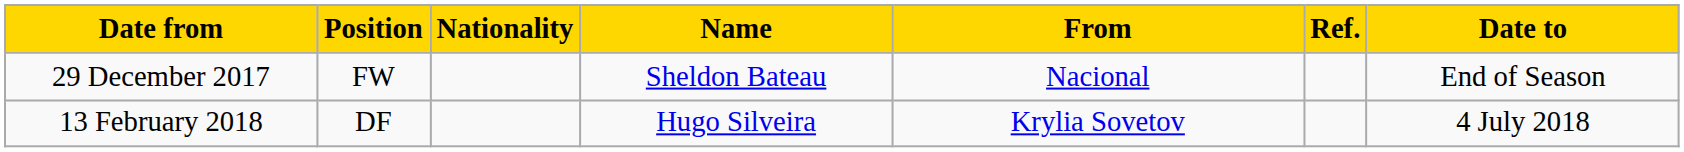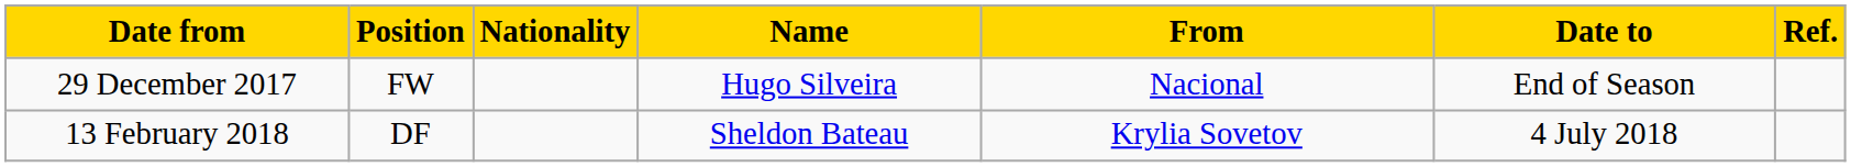 <table class="wikitable" style="text-align:center; font-size:90%; ">
 <tr>
 <th style="background:#FFD700; color:#000000; width:150px;">Date from</th>
 <th style="background:#FFD700; color:#000000; width:50px;">Position</th>
 <th style="background:#FFD700; color:#000000; width:50px;">Nationality</th>
 <th style="background:#FFD700; color:#000000; width:150px;">Name</th>
 <th style="background:#FFD700; color:#000000; width:200px;">From</th>
+<th style="background:#FFD700; color:#000000; width:150px;">Date to</th>
 <th style="background:#FFD700; color:#000000; width:25px;">Ref.</th>
-<th style="background:#FFD700; color:#000000; width:150px;">Date to</th>
 </tr>
 <tr>
 <td>29 December 2017</td>
 <td>FW</td>
 <td></td>
-<td><a href='#'>Sheldon Bateau</a></td>
+<td><a href='#'>Hugo Silveira</a></td>
 <td><a href='#'>Nacional</a></td>
+<td>End of Season</td>
 <td></td>
-<td>End of Season</td>
 </tr>
 <tr>
 <td>13 February 2018</td>
 <td>DF</td>
 <td></td>
-<td><a href='#'>Hugo Silveira</a></td>
+<td><a href='#'>Sheldon Bateau</a></td>
 <td><a href='#'>Krylia Sovetov</a></td>
+<td>4 July 2018</td>
 <td></td>
-<td>4 July 2018</td>
 </tr>
 </table>
